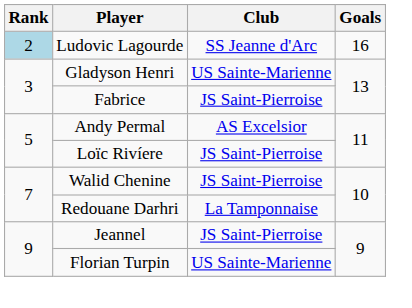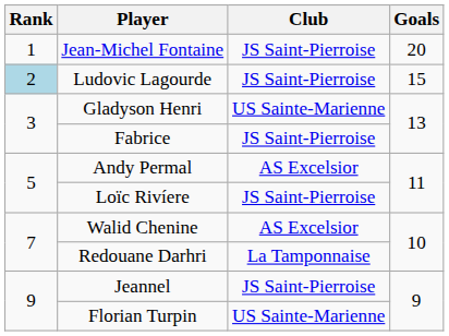 <table class="wikitable" style="text-align:center;">
 <tr>
 <th>Rank</th>
 <th>Player</th>
 <th>Club</th>
 <th>Goals</th>
 </tr>
 <tr>
+<td>1</td>
+<td> <a href='#'>Jean-Michel Fontaine</a></td>
+<td><a href='#'>JS Saint-Pierroise</a></td>
+<td>20</td>
+</tr>
+<tr>
 <td style="background: lightblue;">2</td>
 <td> Ludovic Lagourde</td>
-<td><a href='#'>SS Jeanne d'Arc</a></td>
-<td>16</td>
+<td><a href='#'>JS Saint-Pierroise</a></td>
+<td>15</td>
 </tr>
 <tr>
 <td rowspan=2>3</td>
 <td> Gladyson Henri</td>
 <td><a href='#'>US Sainte-Marienne</a></td>
 <td rowspan=2>13</td>
 </tr>
 <tr>
 <td> Fabrice</td>
 <td><a href='#'>JS Saint-Pierroise</a></td>
 </tr>
 <tr>
 <td rowspan=2>5</td>
 <td> Andy Permal</td>
 <td><a href='#'>AS Excelsior</a></td>
 <td rowspan=2>11</td>
 </tr>
 <tr>
 <td> Loïc Rivíere</td>
 <td><a href='#'>JS Saint-Pierroise</a></td>
 </tr>
 <tr>
 <td rowspan=2>7</td>
 <td> Walid Chenine</td>
-<td><a href='#'>JS Saint-Pierroise</a></td>
+<td><a href='#'>AS Excelsior</a></td>
 <td rowspan=2>10</td>
 </tr>
 <tr>
 <td> Redouane Darhri</td>
 <td><a href='#'>La Tamponnaise</a></td>
 </tr>
 <tr>
 <td rowspan=2>9</td>
 <td> Jeannel</td>
 <td><a href='#'>JS Saint-Pierroise</a></td>
 <td rowspan=2>9</td>
 </tr>
 <tr>
 <td> Florian Turpin</td>
 <td><a href='#'>US Sainte-Marienne</a></td>
 </tr>
 </table>
